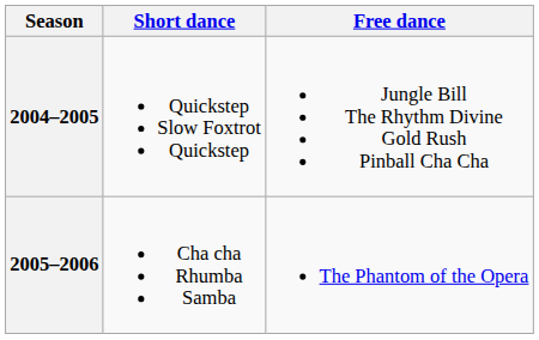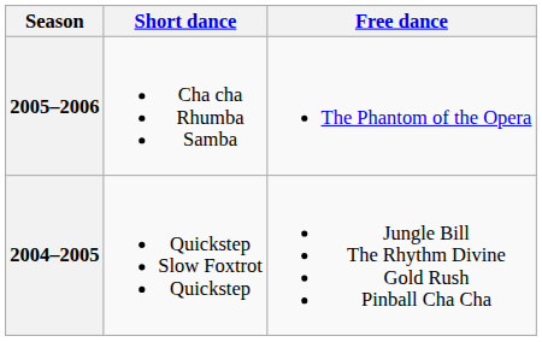 <table class=wikitable style=text-align:center>
 <tr>
 <th>Season</th>
 <th><a href='#'>Short dance</a></th>
 <th><a href='#'>Free dance</a></th>
 </tr>
 <tr>
+<th>2005–2006 <br> </th>
+<td><br><ul><li>Cha cha</li><li>Rhumba</li><li>Samba</li></ul></td>
+<td><br><ul><li><a href='#'>The Phantom of the Opera</a> <br></li></ul></td>
+</tr>
+<tr>
 <th>2004–2005 <br> </th>
 <td><br><ul><li>Quickstep</li><li>Slow Foxtrot</li><li>Quickstep</li></ul></td>
 <td><br><ul><li>Jungle Bill</li><li>The Rhythm Divine</li><li>Gold Rush</li><li>Pinball Cha Cha <br></li></ul></td>
 </tr>
-<tr>
-<th>2005–2006 <br> </th>
-<td><br><ul><li>Cha cha</li><li>Rhumba</li><li>Samba</li></ul></td>
-<td><br><ul><li><a href='#'>The Phantom of the Opera</a> <br></li></ul></td>
-</tr>
 </table>
